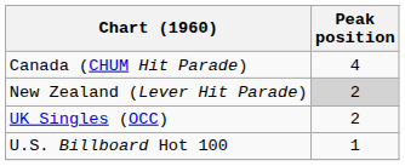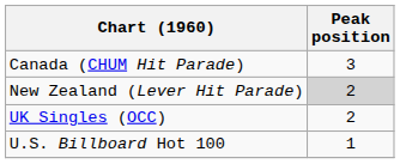 <table class="wikitable sortable">
 <tr>
 <th>Chart (1960)</th>
 <th>Peak<br>position</th>
 </tr>
 <tr>
 <td>Canada (<a href='#'>CHUM</a> <em>Hit Parade</em>)</td>
-<td style="text-align:center;">4</td>
+<td style="text-align:center;">3</td>
 </tr>
 <tr>
 <td>New Zealand (<em>Lever Hit Parade</em>)</td>
 <td style="background: lightgrey; text-align:center;">2</td>
 </tr>
 <tr>
 <td><a href='#'>UK Singles</a> (<a href='#'>OCC</a>)</td>
 <td style="text-align:center;">2</td>
 </tr>
 <tr>
 <td>U.S. <em>Billboard</em> Hot 100</td>
 <td align="center">1</td>
 </tr>
 <tr>
 </tr>
 </table>
